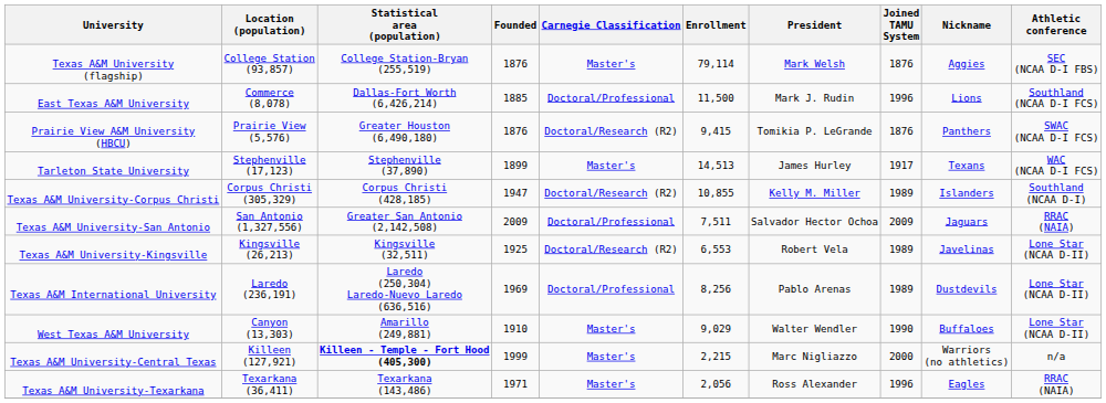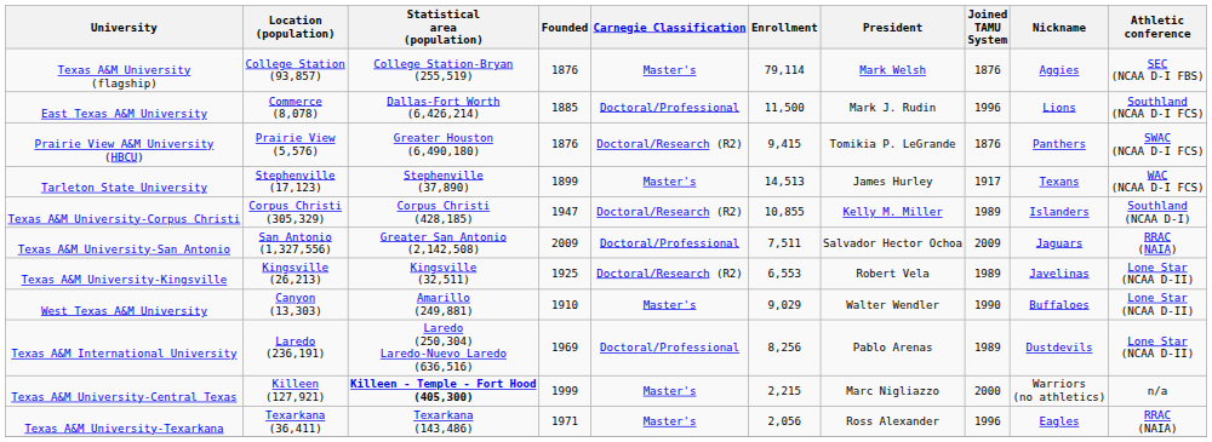 <table class="wikitable sortable" style="text-align:center;">
 <tr>
 <th>University</th>
 <th>Location<br>(population)</th>
 <th>Statistical<br>area<br>(population)</th>
 <th>Founded</th>
 <th><a href='#'>Carnegie Classification</a></th>
 <th>Enrollment</th>
 <th>President</th>
 <th>Joined<br>TAMU<br>System</th>
 <th>Nickname</th>
 <th>Athletic<br>conference</th>
 </tr>
 <tr>
 <td><br><a href='#'>Texas A&M University</a><br>(flagship)</td>
 <td><a href='#'>College Station</a><br>(93,857)</td>
 <td><a href='#'>College Station-Bryan</a><br>(255,519)</td>
 <td>1876</td>
 <td><a href='#'>Master's</a></td>
 <td>79,114</td>
 <td><a href='#'>Mark Welsh</a></td>
 <td>1876</td>
 <td><a href='#'>Aggies</a></td>
 <td><a href='#'>SEC</a><br>(NCAA D-I FBS)</td>
 </tr>
 <tr>
 <td><br><a href='#'>East Texas A&M University</a></td>
 <td><a href='#'>Commerce</a><br>(8,078)</td>
 <td><a href='#'>Dallas-Fort Worth</a><br>(6,426,214)</td>
 <td>1885</td>
 <td><a href='#'>Doctoral/Professional</a></td>
 <td>11,500</td>
 <td>Mark J. Rudin</td>
 <td>1996</td>
 <td><a href='#'>Lions</a></td>
 <td><a href='#'>Southland</a><br>(NCAA D-I FCS)</td>
 </tr>
 <tr>
 <td><br><a href='#'>Prairie View A&M University</a><br>(<a href='#'>HBCU</a>)</td>
 <td><a href='#'>Prairie View</a><br>(5,576)</td>
 <td><a href='#'>Greater Houston</a><br>(6,490,180)</td>
 <td>1876</td>
 <td><a href='#'>Doctoral/Research</a> (R2)</td>
 <td>9,415</td>
 <td>Tomikia P. LeGrande</td>
 <td>1876</td>
 <td><a href='#'>Panthers</a></td>
 <td><a href='#'>SWAC</a><br>(NCAA D-I FCS)</td>
 </tr>
 <tr>
 <td><br><a href='#'>Tarleton State University</a></td>
 <td><a href='#'>Stephenville</a><br>(17,123)</td>
 <td><a href='#'>Stephenville</a><br>(37,890)</td>
 <td>1899</td>
 <td><a href='#'>Master's</a></td>
 <td>14,513</td>
 <td>James Hurley</td>
 <td>1917</td>
 <td><a href='#'>Texans</a></td>
 <td><a href='#'>WAC</a><br>(NCAA D-I FCS)</td>
 </tr>
 <tr>
 <td><br><a href='#'>Texas A&M University-Corpus Christi</a></td>
 <td><a href='#'>Corpus Christi</a><br>(305,329)</td>
 <td><a href='#'>Corpus Christi</a><br>(428,185)</td>
 <td>1947</td>
 <td><a href='#'>Doctoral/Research</a> (R2)</td>
 <td>10,855</td>
 <td><a href='#'>Kelly M. Miller</a></td>
 <td>1989</td>
 <td><a href='#'>Islanders</a></td>
 <td><a href='#'>Southland</a><br>(NCAA D-I)</td>
 </tr>
 <tr>
 <td><br><a href='#'>Texas A&M University-San Antonio</a></td>
 <td><a href='#'>San Antonio</a><br>(1,327,556)</td>
 <td><a href='#'>Greater San Antonio</a><br>(2,142,508)</td>
 <td>2009</td>
 <td><a href='#'>Doctoral/Professional</a></td>
 <td>7,511</td>
 <td>Salvador Hector Ochoa</td>
 <td>2009</td>
 <td><a href='#'>Jaguars</a></td>
 <td><a href='#'>RRAC</a><br>(<a href='#'>NAIA</a>)</td>
 </tr>
 <tr>
 <td><br><a href='#'>Texas A&M University-Kingsville</a></td>
 <td><a href='#'>Kingsville</a><br>(26,213)</td>
 <td><a href='#'>Kingsville</a><br>(32,511)</td>
 <td>1925</td>
 <td><a href='#'>Doctoral/Research</a> (R2)</td>
 <td>6,553</td>
 <td>Robert Vela</td>
 <td>1989</td>
 <td><a href='#'>Javelinas</a></td>
 <td><a href='#'>Lone Star</a><br>(NCAA D-II)</td>
 </tr>
 <tr>
+<td><br><a href='#'>West Texas A&M University</a></td>
+<td><a href='#'>Canyon</a><br>(13,303)</td>
+<td><a href='#'>Amarillo</a><br>(249,881)</td>
+<td>1910</td>
+<td><a href='#'>Master's</a></td>
+<td>9,029</td>
+<td>Walter Wendler</td>
+<td>1990</td>
+<td><a href='#'>Buffaloes</a></td>
+<td><a href='#'>Lone Star</a><br>(NCAA D-II)</td>
+</tr>
+<tr>
 <td><br><a href='#'>Texas A&M International University</a></td>
 <td><a href='#'>Laredo</a><br>(236,191)</td>
 <td><a href='#'>Laredo</a><br>(250,304)<br><a href='#'>Laredo-Nuevo Laredo</a><br>(636,516)</td>
 <td>1969</td>
 <td><a href='#'>Doctoral/Professional</a></td>
 <td>8,256</td>
 <td>Pablo Arenas</td>
 <td>1989</td>
 <td><a href='#'>Dustdevils</a></td>
-<td><a href='#'>Lone Star</a><br>(NCAA D-II)</td>
-</tr>
-<tr>
-<td><br><a href='#'>West Texas A&M University</a></td>
-<td><a href='#'>Canyon</a><br>(13,303)</td>
-<td><a href='#'>Amarillo</a><br>(249,881)</td>
-<td>1910</td>
-<td><a href='#'>Master's</a></td>
-<td>9,029</td>
-<td>Walter Wendler</td>
-<td>1990</td>
-<td><a href='#'>Buffaloes</a></td>
 <td><a href='#'>Lone Star</a><br>(NCAA D-II)</td>
 </tr>
 <tr>
 <td><br><a href='#'>Texas A&M University-Central Texas</a></td>
 <td><a href='#'>Killeen</a><br>(127,921)</td>
 <td><strong><a href='#'>Killeen - Temple - Fort Hood</a><br>(405,300)</strong></td>
 <td>1999</td>
 <td><a href='#'>Master's</a></td>
 <td>2,215</td>
 <td>Marc Nigliazzo</td>
 <td>2000</td>
 <td>Warriors<br>(no athletics)</td>
 <td>n/a</td>
 </tr>
 <tr>
 <td><br><a href='#'>Texas A&M University-Texarkana</a></td>
 <td><a href='#'>Texarkana</a><br>(36,411)</td>
 <td><a href='#'>Texarkana</a><br>(143,486)</td>
 <td>1971</td>
 <td><a href='#'>Master's</a></td>
 <td>2,056</td>
 <td>Ross Alexander</td>
 <td>1996</td>
 <td><a href='#'>Eagles</a></td>
 <td><a href='#'>RRAC</a><br>(NAIA)</td>
 </tr>
 <tr>
 </tr>
 </table>
